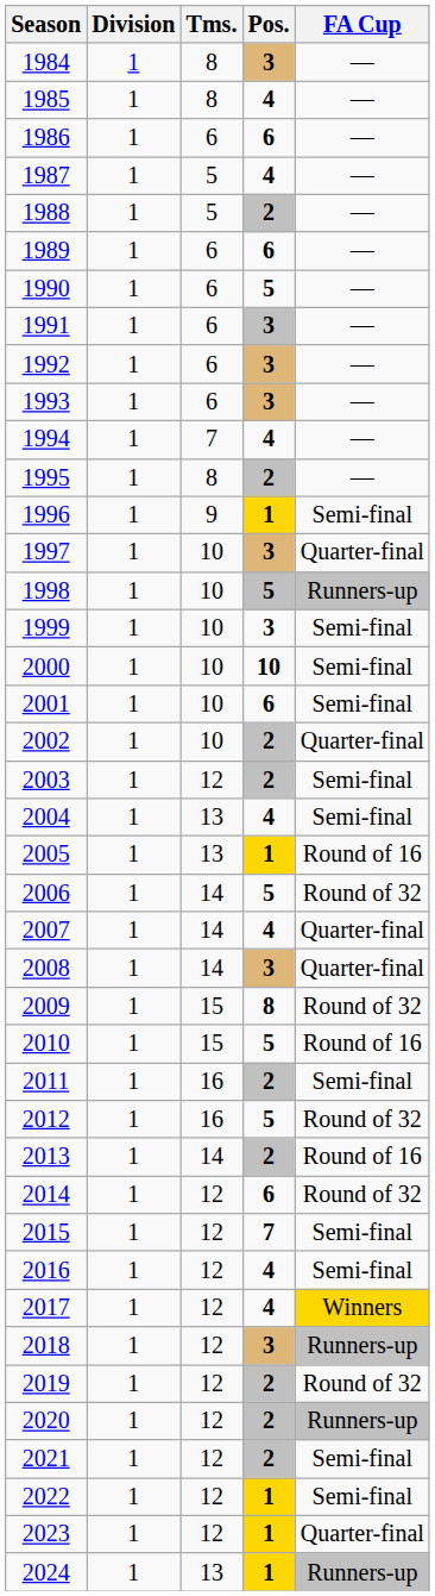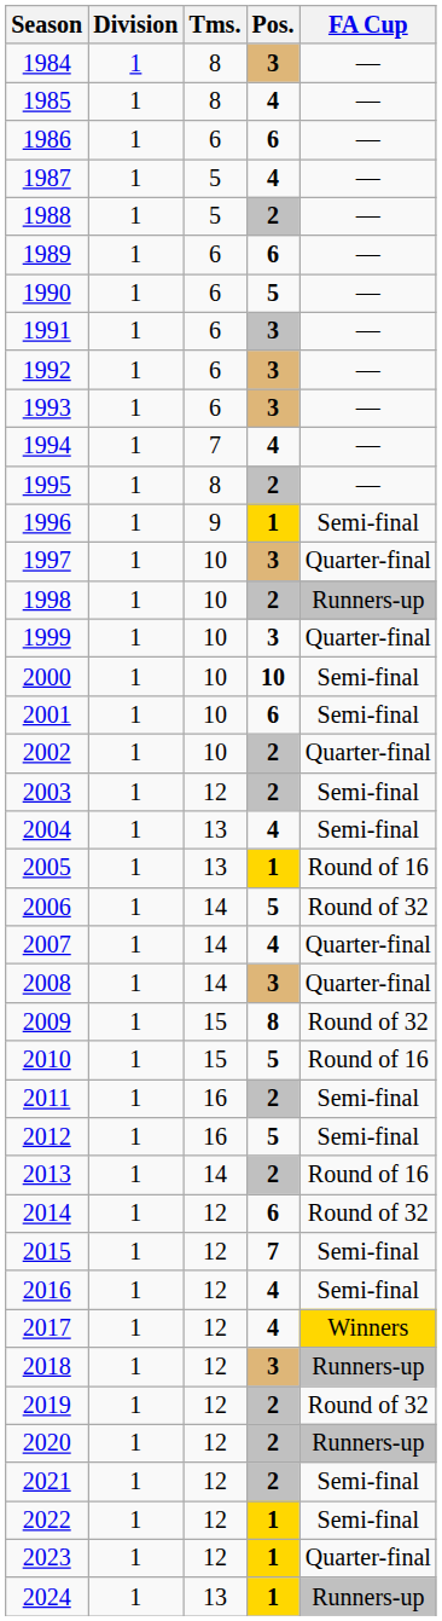 <table class="wikitable">
 <tr>
 <th>Season</th>
 <th>Division</th>
 <th>Tms.</th>
 <th>Pos.</th>
 <th><a href='#'>FA Cup</a></th>
 </tr>
 <tr>
 <td align="center"><a href='#'>1984</a></td>
 <td align="center"><a href='#'>1</a></td>
 <td align="center">8</td>
 <td align=center bgcolor=#deb678><strong>3</strong></td>
 <td align="center">—</td>
 </tr>
 <tr>
 <td align="center"><a href='#'>1985</a></td>
 <td align="center">1</td>
 <td align="center">8</td>
 <td align="center"><strong>4</strong></td>
 <td align="center">—</td>
 </tr>
 <tr>
 <td align="center"><a href='#'>1986</a></td>
 <td align="center">1</td>
 <td align="center">6</td>
 <td align="center"><strong>6</strong></td>
 <td align="center">—</td>
 </tr>
 <tr>
 <td align="center"><a href='#'>1987</a></td>
 <td align="center">1</td>
 <td align="center">5</td>
 <td align="center"><strong>4</strong></td>
 <td align="center">—</td>
 </tr>
 <tr>
 <td align="center"><a href='#'>1988</a></td>
 <td align="center">1</td>
 <td align="center">5</td>
 <td align="center" bgcolor="silver"><strong>2</strong></td>
 <td align="center">—</td>
 </tr>
 <tr>
 <td align="center"><a href='#'>1989</a></td>
 <td align="center">1</td>
 <td align="center">6</td>
 <td align="center"><strong>6</strong></td>
 <td align="center">—</td>
 </tr>
 <tr>
 <td align="center"><a href='#'>1990</a></td>
 <td align="center">1</td>
 <td align="center">6</td>
 <td align="center"><strong>5</strong></td>
 <td align="center">—</td>
 </tr>
 <tr>
 <td align="center"><a href='#'>1991</a></td>
 <td align="center">1</td>
 <td align="center">6</td>
 <td align="center" bgcolor="silver"><strong>3</strong></td>
 <td align="center">—</td>
 </tr>
 <tr>
 <td align="center"><a href='#'>1992</a></td>
 <td align="center">1</td>
 <td align="center">6</td>
 <td align=center bgcolor=#deb678><strong>3</strong></td>
 <td align="center">—</td>
 </tr>
 <tr>
 <td align="center"><a href='#'>1993</a></td>
 <td align="center">1</td>
 <td align="center">6</td>
 <td align=center bgcolor=#deb678><strong>3</strong></td>
 <td align="center">—</td>
 </tr>
 <tr>
 <td align="center"><a href='#'>1994</a></td>
 <td align="center">1</td>
 <td align="center">7</td>
 <td align="center"><strong>4</strong></td>
 <td align="center">—</td>
 </tr>
 <tr>
 <td align="center"><a href='#'>1995</a></td>
 <td align="center">1</td>
 <td align="center">8</td>
 <td align="center" bgcolor="silver"><strong>2</strong></td>
 <td align="center">—</td>
 </tr>
 <tr>
 <td align="center"><a href='#'>1996</a></td>
 <td align="center">1</td>
 <td align="center">9</td>
 <td align="center" bgcolor="gold"><strong>1</strong></td>
 <td align=center>Semi-final</td>
 </tr>
 <tr>
 <td align="center"><a href='#'>1997</a></td>
 <td align="center">1</td>
 <td align="center">10</td>
 <td align=center bgcolor=#deb678><strong>3</strong></td>
 <td align="center">Quarter-final</td>
 </tr>
 <tr>
 <td align="center"><a href='#'>1998</a></td>
 <td align="center">1</td>
 <td align="center">10</td>
-<td align="center" bgcolor="silver"><strong>5</strong></td>
+<td align="center" bgcolor="silver"><strong>2</strong></td>
 <td align="center" bgcolor="silver">Runners-up</td>
 </tr>
 <tr>
 <td align="center"><a href='#'>1999</a></td>
 <td align="center">1</td>
 <td align="center">10</td>
 <td align="center"><strong>3</strong></td>
-<td align=center>Semi-final</td>
+<td align="center">Quarter-final</td>
 </tr>
 <tr>
 <td align="center"><a href='#'>2000</a></td>
 <td align="center">1</td>
 <td align="center">10</td>
 <td align="center"><strong>10</strong></td>
 <td align=center>Semi-final</td>
 </tr>
 <tr>
 <td align="center"><a href='#'>2001</a></td>
 <td align="center">1</td>
 <td align="center">10</td>
 <td align="center"><strong>6</strong></td>
 <td align=center>Semi-final</td>
 </tr>
 <tr>
 <td align="center"><a href='#'>2002</a></td>
 <td align="center">1</td>
 <td align="center">10</td>
 <td align="center" bgcolor="silver"><strong>2</strong></td>
 <td align="center">Quarter-final</td>
 </tr>
 <tr>
 <td align="center"><a href='#'>2003</a></td>
 <td align="center">1</td>
 <td align="center">12</td>
 <td align="center" bgcolor="silver"><strong>2</strong></td>
 <td align=center>Semi-final</td>
 </tr>
 <tr>
 <td align="center"><a href='#'>2004</a></td>
 <td align="center">1</td>
 <td align="center">13</td>
 <td align="center"><strong>4</strong></td>
 <td align=center>Semi-final</td>
 </tr>
 <tr>
 <td align="center"><a href='#'>2005</a></td>
 <td align="center">1</td>
 <td align="center">13</td>
 <td align="center" bgcolor="gold"><strong>1</strong></td>
 <td align="center">Round of 16</td>
 </tr>
 <tr>
 <td align="center"><a href='#'>2006</a></td>
 <td align="center">1</td>
 <td align="center">14</td>
 <td align="center"><strong>5</strong></td>
 <td align="center">Round of 32</td>
 </tr>
 <tr>
 <td align="center"><a href='#'>2007</a></td>
 <td align="center">1</td>
 <td align="center">14</td>
 <td align="center"><strong>4</strong></td>
 <td align="center">Quarter-final</td>
 </tr>
 <tr>
 <td align="center"><a href='#'>2008</a></td>
 <td align="center">1</td>
 <td align="center">14</td>
 <td align=center bgcolor=#deb678><strong>3</strong></td>
 <td align="center">Quarter-final</td>
 </tr>
 <tr>
 <td align="center"><a href='#'>2009</a></td>
 <td align="center">1</td>
 <td align="center">15</td>
 <td align="center"><strong>8</strong></td>
 <td align="center">Round of 32</td>
 </tr>
 <tr>
 <td align="center"><a href='#'>2010</a></td>
 <td align="center">1</td>
 <td align="center">15</td>
 <td align="center"><strong>5</strong></td>
 <td align="center">Round of 16</td>
 </tr>
 <tr>
 <td align="center"><a href='#'>2011</a></td>
 <td align="center">1</td>
 <td align="center">16</td>
 <td align="center" bgcolor="silver"><strong>2</strong></td>
 <td align=center>Semi-final</td>
 </tr>
 <tr>
 <td align="center"><a href='#'>2012</a></td>
 <td align="center">1</td>
 <td align="center">16</td>
 <td align="center"><strong>5</strong></td>
-<td align="center">Round of 32</td>
+<td align=center>Semi-final</td>
 </tr>
 <tr>
 <td align="center"><a href='#'>2013</a></td>
 <td align="center">1</td>
 <td align="center">14</td>
 <td align="center" bgcolor="silver"><strong>2</strong></td>
 <td align="center">Round of 16</td>
 </tr>
 <tr>
 <td align="center"><a href='#'>2014</a></td>
 <td align="center">1</td>
 <td align="center">12</td>
 <td align="center"><strong>6</strong></td>
 <td align="center">Round of 32</td>
 </tr>
 <tr>
 <td align="center"><a href='#'>2015</a></td>
 <td align="center">1</td>
 <td align="center">12</td>
 <td align="center"><strong>7</strong></td>
 <td align=center>Semi-final</td>
 </tr>
 <tr>
 <td align="center"><a href='#'>2016</a></td>
 <td align="center">1</td>
 <td align="center">12</td>
 <td align="center"><strong>4</strong></td>
 <td align=center>Semi-final</td>
 </tr>
 <tr>
 <td align="center"><a href='#'>2017</a></td>
 <td align="center">1</td>
 <td align="center">12</td>
 <td align="center"><strong>4</strong></td>
 <td align="center" bgcolor="gold">Winners</td>
 </tr>
 <tr>
 <td align="center"><a href='#'>2018</a></td>
 <td align="center">1</td>
 <td align="center">12</td>
 <td align=center bgcolor=#deb678><strong>3</strong></td>
 <td align="center" bgcolor="silver">Runners-up</td>
 </tr>
 <tr>
 <td align="center"><a href='#'>2019</a></td>
 <td align="center">1</td>
 <td align="center">12</td>
 <td align="center" bgcolor="silver"><strong>2</strong></td>
 <td align="center">Round of 32</td>
 </tr>
 <tr>
 <td align="center"><a href='#'>2020</a></td>
 <td align="center">1</td>
 <td align="center">12</td>
 <td align="center" bgcolor="silver"><strong>2</strong></td>
 <td align="center" bgcolor="silver">Runners-up</td>
 </tr>
 <tr>
 <td align="center"><a href='#'>2021</a></td>
 <td align="center">1</td>
 <td align="center">12</td>
 <td align="center" bgcolor="silver"><strong>2</strong></td>
 <td align=center>Semi-final</td>
 </tr>
 <tr>
 <td align="center"><a href='#'>2022</a></td>
 <td align="center">1</td>
 <td align="center">12</td>
 <td align="center" bgcolor="gold"><strong>1</strong></td>
 <td align=center>Semi-final</td>
 </tr>
 <tr>
 <td align="center"><a href='#'>2023</a></td>
 <td align="center">1</td>
 <td align="center">12</td>
 <td align="center" bgcolor="gold"><strong>1</strong></td>
 <td align=center>Quarter-final</td>
 </tr>
 <tr>
 <td align="center"><a href='#'>2024</a></td>
 <td align="center">1</td>
 <td align="center">13</td>
 <td align="center" bgcolor="gold"><strong>1</strong></td>
 <td align="center" bgcolor="silver">Runners-up</td>
 </tr>
 </table>
